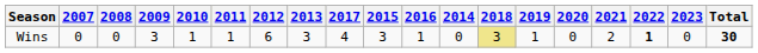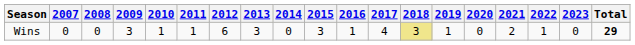 <table class="wikitable">
 <tr style="background:#ffc;">
 <th scope="col">Season</th>
 <th scope="col"><a href='#'>2007</a></th>
 <th scope="col"><a href='#'>2008</a></th>
 <th scope="col"><a href='#'>2009</a></th>
 <th scope="col"><a href='#'>2010</a></th>
 <th scope="col"><a href='#'>2011</a></th>
 <th scope="col"><a href='#'>2012</a></th>
 <th scope="col"><a href='#'>2013</a></th>
-<th scope="col"><a href='#'>2017</a></th>
+<th scope="col"><a href='#'>2014</a></th>
 <th scope="col"><a href='#'>2015</a></th>
 <th scope="col"><a href='#'>2016</a></th>
-<th scope="col"><a href='#'>2014</a></th>
+<th scope="col"><a href='#'>2017</a></th>
 <th scope="col"><a href='#'>2018</a></th>
 <th scope="col"><a href='#'>2019</a></th>
 <th scope="col"><a href='#'>2020</a></th>
 <th scope="col"><a href='#'>2021</a></th>
 <th scope="col"><a href='#'>2022</a></th>
 <th scope="col"><a href='#'>2023</a></th>
 <th scope="col">Total</th>
 </tr>
 <tr align=center>
 <td>Wins</td>
 <td>0</td>
 <td>0</td>
 <td>3</td>
 <td>1</td>
 <td>1</td>
 <td>6</td>
 <td>3</td>
-<td>4</td>
+<td>0</td>
 <td>3</td>
 <td>1</td>
-<td>0</td>
+<td>4</td>
 <td style="background: khaki;">3</td>
 <td>1</td>
 <td>0</td>
 <td>2</td>
-<td><strong>1</strong></td>
+<td>1</td>
 <td>0</td>
-<td><strong>30</strong></td>
+<td><strong>29</strong></td>
 </tr>
 </table>
